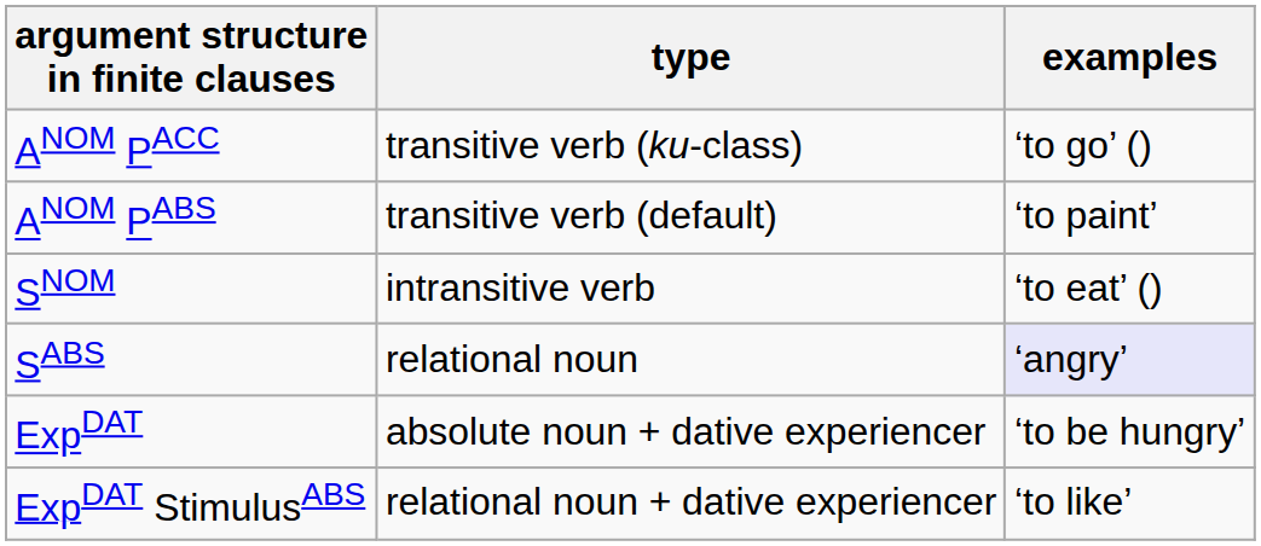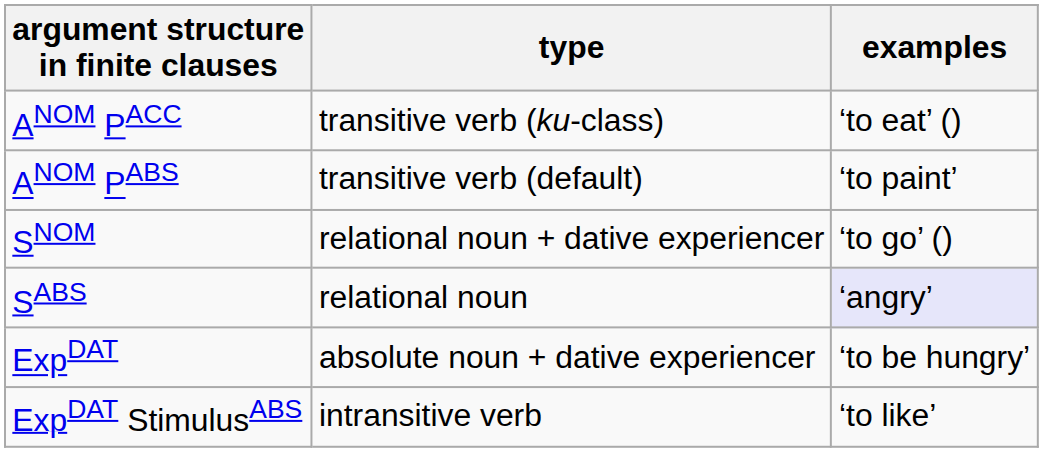 <table class="wikitable">
 <tr>
 <th>argument structure<br> in finite clauses</th>
 <th>type</th>
 <th>examples</th>
 </tr>
 <tr>
 <td><a href='#'>A</a><sup><a href='#'>NOM</a></sup> <a href='#'>P</a><sup><a href='#'>ACC</a></sup></td>
 <td>transitive verb (<em>ku</em>-class)</td>
-<td> ‘to go’ ()</td>
+<td> ‘to eat’ ()</td>
 </tr>
 <tr>
 <td><a href='#'>A</a><sup><a href='#'>NOM</a></sup> <a href='#'>P</a><sup><a href='#'>ABS</a></sup></td>
 <td>transitive verb (default)</td>
 <td> ‘to paint’</td>
 </tr>
 <tr>
 <td><a href='#'>S</a><sup><a href='#'>NOM</a></sup></td>
-<td>intransitive verb</td>
-<td> ‘to eat’ ()</td>
+<td>relational noun + dative experiencer</td>
+<td> ‘to go’ ()</td>
 </tr>
 <tr>
 <td><a href='#'>S</a><sup><a href='#'>ABS</a></sup></td>
 <td>relational noun</td>
 <td style="background: lavender;"> ‘angry’</td>
 </tr>
 <tr>
 <td><a href='#'>Exp</a><sup><a href='#'>DAT</a></sup></td>
 <td>absolute noun + dative experiencer</td>
 <td> ‘to be hungry’</td>
 </tr>
 <tr>
 <td><a href='#'>Exp</a><sup><a href='#'>DAT</a></sup> Stimulus<sup><a href='#'>ABS</a></sup></td>
-<td>relational noun + dative experiencer</td>
+<td>intransitive verb</td>
 <td> ‘to like’</td>
 </tr>
 </table>
